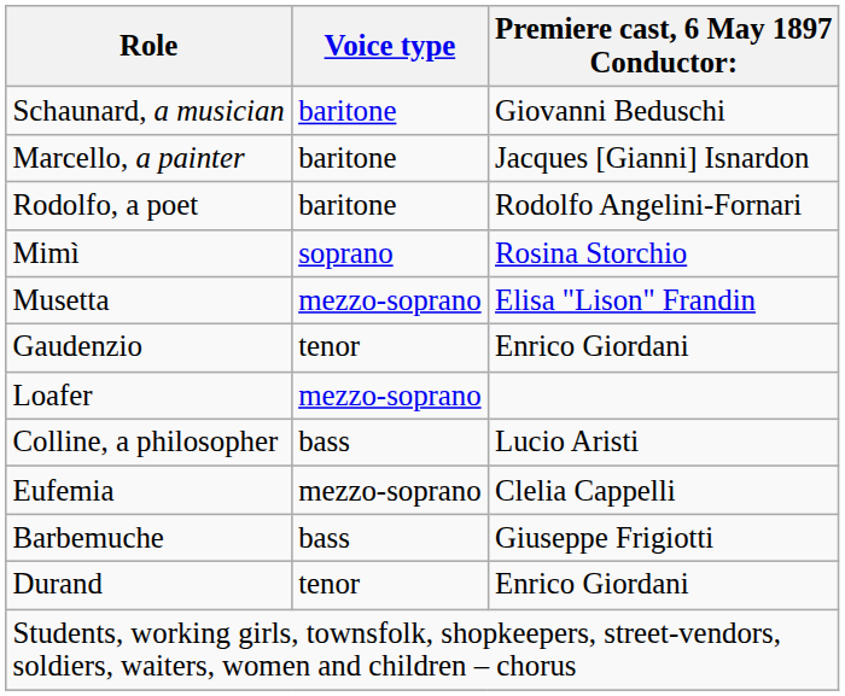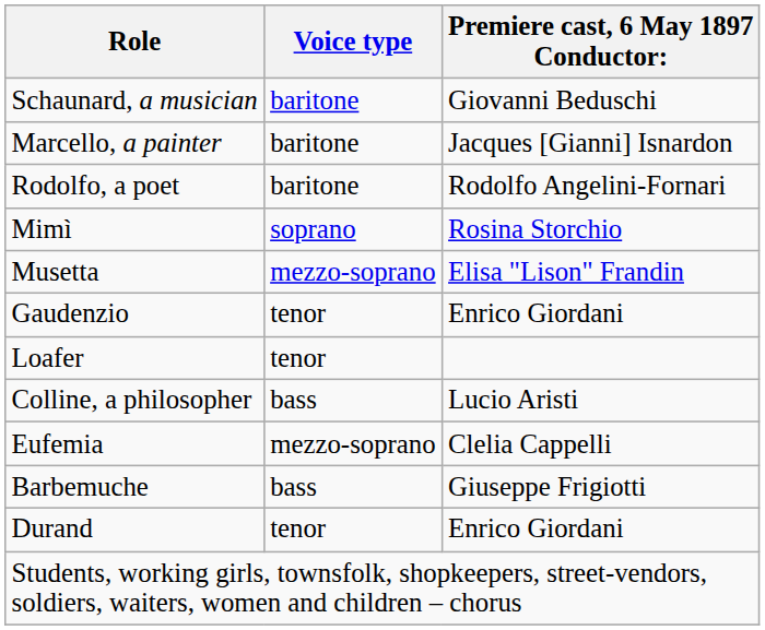 <table class="wikitable">
 <tr>
 <th>Role</th>
 <th><a href='#'>Voice type</a></th>
 <th>Premiere cast, 6 May 1897<br>Conductor: </th>
 </tr>
 <tr>
 <td>Schaunard, <em>a musician</em></td>
 <td><a href='#'>baritone</a></td>
 <td>Giovanni Beduschi</td>
 </tr>
 <tr>
 <td>Marcello, <em>a painter</td>
 <td>baritone</td>
 <td>Jacques [Gianni] Isnardon</td>
 </tr>
 <tr>
 <td>Rodolfo, </em>a poet <em></td>
 <td>baritone</td>
 <td>Rodolfo Angelini-Fornari</td>
 </tr>
 <tr>
 <td>Mimì</td>
 <td><a href='#'>soprano</a></td>
 <td><a href='#'>Rosina Storchio</a></td>
 </tr>
 <tr>
 <td>Musetta</td>
 <td><a href='#'>mezzo-soprano</a></td>
 <td><a href='#'>Elisa "Lison" Frandin</a></td>
 </tr>
 <tr>
 <td>Gaudenzio</td>
 <td>tenor</td>
 <td>Enrico Giordani</td>
 </tr>
 <tr>
 <td>Loafer</td>
-<td><a href='#'>mezzo-soprano</a></td>
+<td>tenor</td>
 <td></td>
 </tr>
 <tr>
 <td>Colline, </em>a philosopher <em></td>
 <td>bass</td>
 <td>Lucio Aristi</td>
 </tr>
 <tr>
 <td>Eufemia</td>
 <td>mezzo-soprano</td>
 <td>Clelia Cappelli</td>
 </tr>
 <tr>
 <td>Barbemuche</td>
 <td>bass</td>
 <td>Giuseppe Frigiotti</td>
 </tr>
 <tr>
 <td>Durand</td>
 <td>tenor</td>
 <td>Enrico Giordani</td>
 </tr>
 <tr>
 <td colspan="3"></em>Students, working girls, townsfolk, shopkeepers, street-vendors,<br>soldiers, waiters, women and children – chorus<em></td>
 </tr>
 </table>
